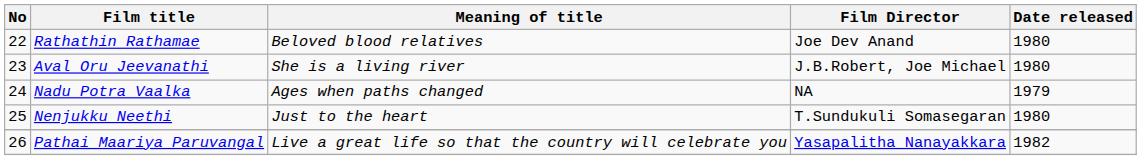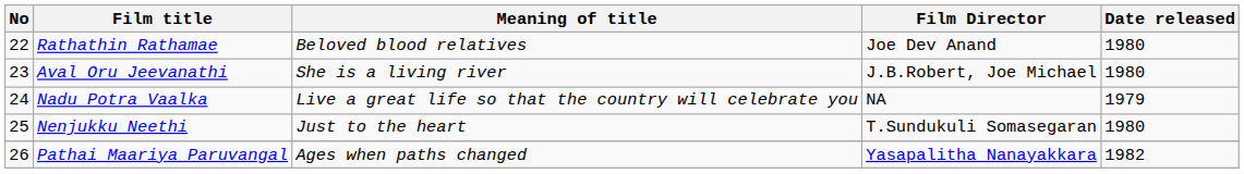 <table class="wikitable">
 <tr>
 <th>No</th>
 <th>Film title</th>
 <th>Meaning of title</th>
 <th>Film Director</th>
 <th>Date released</th>
 </tr>
 <tr>
 <td>22</td>
 <td><em><a href='#'>Rathathin Rathamae</a></em></td>
 <td><em>Beloved blood relatives</em></td>
 <td>Joe Dev Anand</td>
 <td>1980</td>
 </tr>
 <tr>
 <td>23</td>
 <td><em><a href='#'>Aval Oru Jeevanathi</a></em></td>
 <td><em>She is a living river</em></td>
 <td>J.B.Robert, Joe Michael</td>
 <td>1980</td>
 </tr>
 <tr>
 <td>24</td>
 <td><em><a href='#'>Nadu Potra Vaalka</a></em></td>
-<td><em>Ages when paths changed</em></td>
+<td><em>Live a great life so that the country will celebrate you</em></td>
 <td>NA</td>
 <td>1979</td>
 </tr>
 <tr>
 <td>25</td>
 <td><em><a href='#'>Nenjukku Neethi</a></em></td>
 <td><em>Just to the heart</em></td>
 <td>T.Sundukuli Somasegaran</td>
 <td>1980</td>
 </tr>
 <tr>
 </tr>
 <tr>
 <td>26</td>
 <td><em><a href='#'>Pathai Maariya Paruvangal</a></em></td>
-<td><em>Live a great life so that the country will celebrate you</em></td>
+<td><em>Ages when paths changed</em></td>
 <td><a href='#'>Yasapalitha Nanayakkara</a></td>
 <td>1982</td>
 </tr>
 <tr>
 </tr>
 </table>
